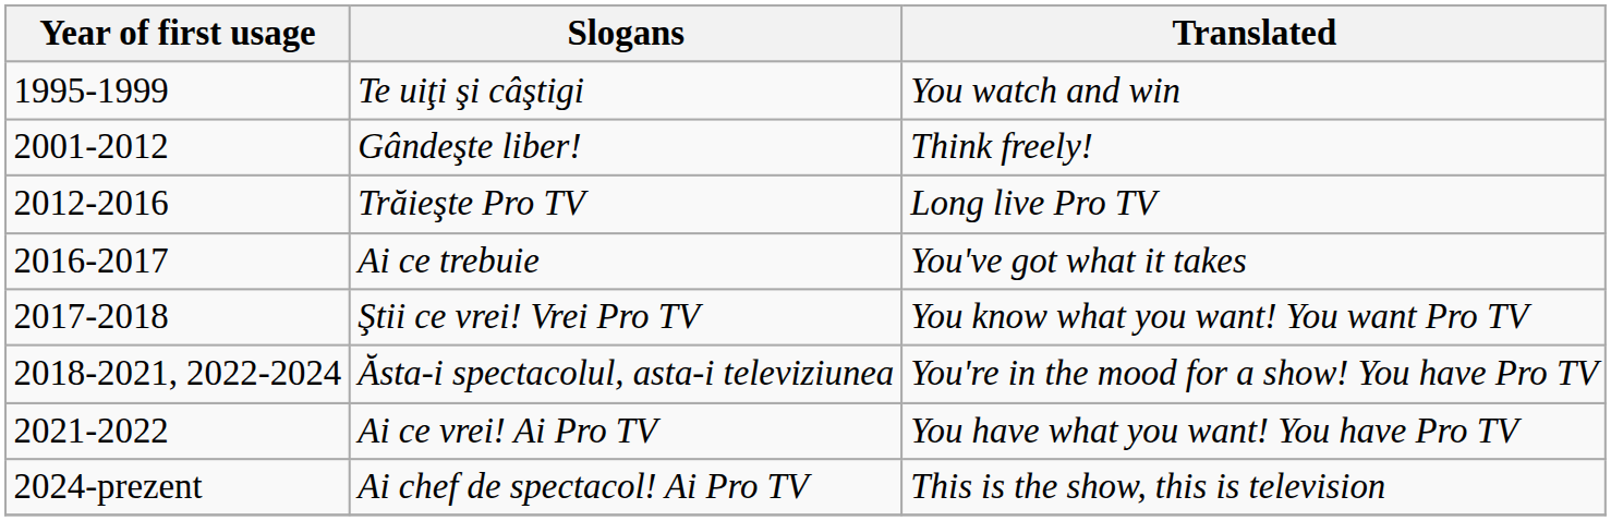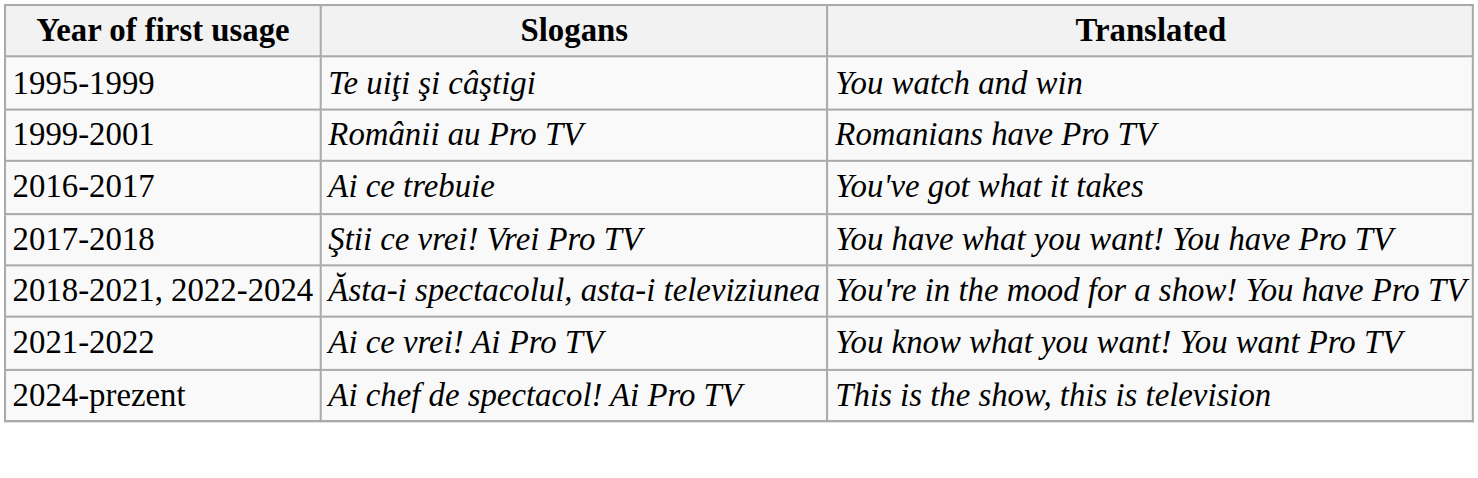 <table class="wikitable">
 <tr>
 <th>Year of first usage</th>
 <th>Slogans</th>
 <th>Translated</th>
 </tr>
 <tr>
 <td>1995-1999</td>
 <td colspan="1"><em>Te uiţi şi câştigi</em></td>
 <td><em>You watch and win</em></td>
 </tr>
 <tr>
-<td>2001-2012</td>
-<td><em>Gândeşte liber!</em></td>
-<td><em>Think freely!</em></td>
-</tr>
-<tr>
-<td>2012-2016</td>
-<td><em>Trăieşte Pro TV</em></td>
-<td><em>Long live Pro TV</em></td>
+<td>1999-2001</td>
+<td><em>Românii au Pro TV</em></td>
+<td><em>Romanians have Pro TV</em></td>
 </tr>
 <tr>
 <td>2016-2017</td>
 <td><em>Ai ce trebuie</em></td>
 <td><em>You've got what it takes</em></td>
 </tr>
 <tr>
 <td>2017-2018</td>
 <td><em>Ştii ce vrei! Vrei Pro TV</em></td>
-<td><em>You know what you want! You want Pro TV</em></td>
+<td><em>You have what you want! You have Pro TV</em></td>
 </tr>
 <tr>
 <td>2018-2021, 2022-2024</td>
 <td><em>Ăsta-i spectacolul, asta-i televiziunea</em></td>
 <td><em>You're in the mood for a show!  You have Pro TV</em></td>
 </tr>
 <tr>
 <td>2021-2022</td>
 <td><em>Ai ce vrei! Ai Pro TV</em></td>
-<td><em>You have what you want! You have Pro TV</em></td>
+<td><em>You know what you want! You want Pro TV</em></td>
 </tr>
 <tr>
 <td>2024-prezent</td>
 <td><em>Ai chef de spectacol! Ai Pro TV</em></td>
 <td><em>This is the show, this is television</em></td>
 </tr>
 <tr>
 </tr>
 </table>
